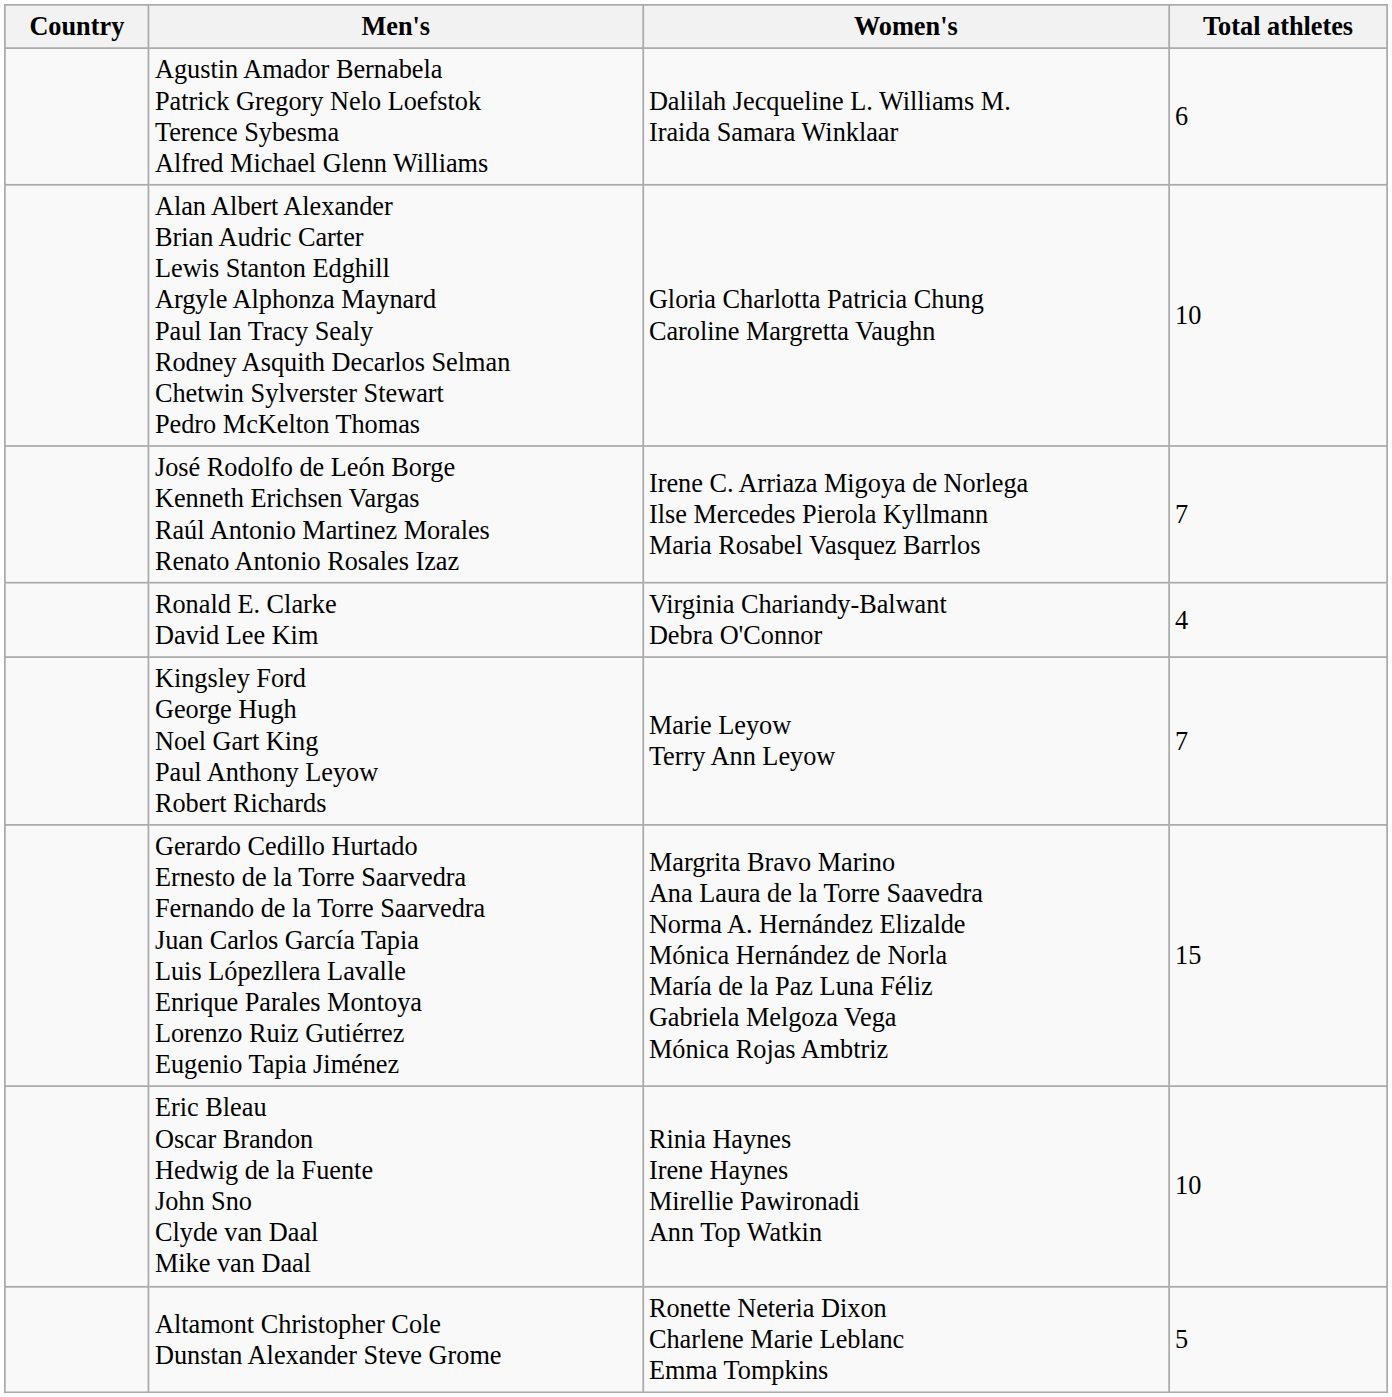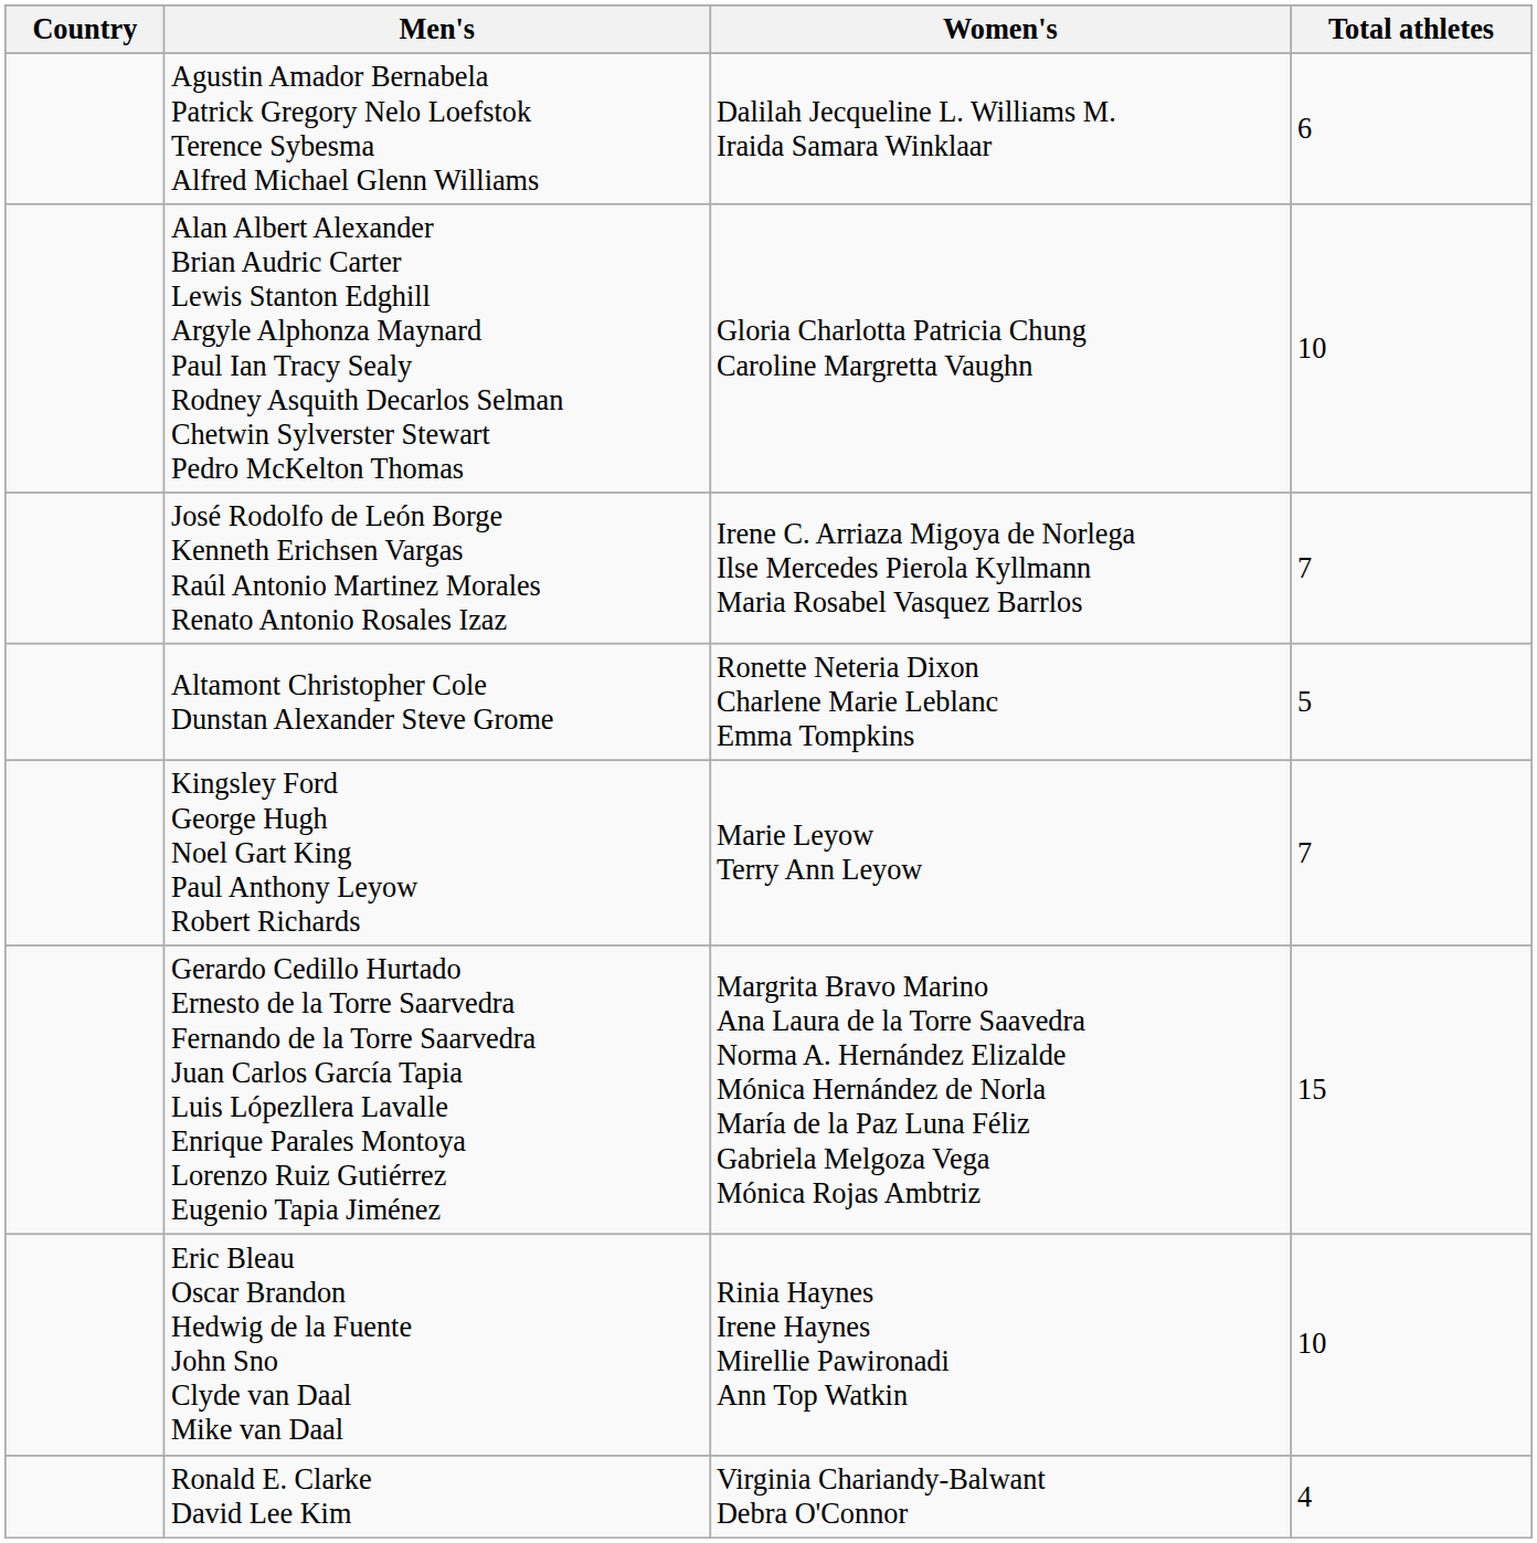 <table class="wikitable"  style="width:800px; font-size:95%;">
 <tr>
 <th align="left">Country</th>
 <th align="left">Men's</th>
 <th align="left">Women's</th>
 <th align="center">Total athletes</th>
 </tr>
 <tr>
 <td></td>
 <td>Agustin Amador Bernabela<br>Patrick Gregory Nelo Loefstok<br>Terence Sybesma<br>Alfred Michael Glenn Williams</td>
 <td>Dalilah Jecqueline L. Williams M.<br>Iraida Samara Winklaar</td>
 <td>6</td>
 </tr>
 <tr>
 <td></td>
 <td>Alan Albert Alexander<br>Brian Audric Carter<br>Lewis Stanton Edghill<br>Argyle Alphonza Maynard<br>Paul Ian Tracy Sealy<br>Rodney Asquith Decarlos Selman<br>Chetwin Sylverster Stewart<br>Pedro McKelton Thomas</td>
 <td>Gloria Charlotta Patricia Chung<br>Caroline Margretta Vaughn</td>
 <td>10</td>
 </tr>
 <tr>
 <td></td>
 <td>José Rodolfo de León Borge<br>Kenneth Erichsen Vargas<br>Raúl Antonio Martinez Morales<br>Renato Antonio Rosales Izaz</td>
 <td>Irene C. Arriaza Migoya de Norlega<br>Ilse Mercedes Pierola Kyllmann<br>Maria Rosabel Vasquez Barrlos</td>
 <td>7</td>
 </tr>
 <tr>
 <td></td>
-<td>Ronald E. Clarke<br>David Lee Kim</td>
-<td>Virginia Chariandy-Balwant<br>Debra O'Connor</td>
-<td>4</td>
+<td>Altamont Christopher Cole<br>Dunstan Alexander Steve Grome</td>
+<td>Ronette Neteria Dixon<br>Charlene Marie Leblanc<br>Emma Tompkins</td>
+<td>5</td>
 </tr>
 <tr>
 <td></td>
 <td>Kingsley Ford<br>George Hugh<br>Noel Gart King<br>Paul Anthony Leyow<br>Robert Richards</td>
 <td>Marie Leyow<br>Terry Ann Leyow</td>
 <td>7</td>
 </tr>
 <tr>
 <td></td>
 <td>Gerardo Cedillo Hurtado<br>Ernesto de la Torre Saarvedra<br>Fernando de la Torre Saarvedra<br>Juan Carlos García Tapia<br>Luis Lópezllera Lavalle<br>Enrique Parales Montoya<br>Lorenzo Ruiz Gutiérrez<br>Eugenio Tapia Jiménez</td>
 <td>Margrita Bravo Marino<br>Ana Laura de la Torre Saavedra<br>Norma A. Hernández Elizalde<br>Mónica Hernández de Norla<br>María de la Paz Luna Féliz<br>Gabriela Melgoza Vega<br>Mónica Rojas Ambtriz</td>
 <td>15</td>
 </tr>
 <tr>
 <td></td>
 <td>Eric Bleau<br>Oscar Brandon<br>Hedwig de la Fuente<br>John Sno<br>Clyde van Daal<br>Mike van Daal</td>
 <td>Rinia Haynes<br>Irene Haynes<br>Mirellie Pawironadi<br>Ann Top Watkin</td>
 <td>10</td>
 </tr>
 <tr>
 <td></td>
-<td>Altamont Christopher Cole<br>Dunstan Alexander Steve Grome</td>
-<td>Ronette Neteria Dixon<br>Charlene Marie Leblanc<br>Emma Tompkins</td>
-<td>5</td>
+<td>Ronald E. Clarke<br>David Lee Kim</td>
+<td>Virginia Chariandy-Balwant<br>Debra O'Connor</td>
+<td>4</td>
 </tr>
 </table>
